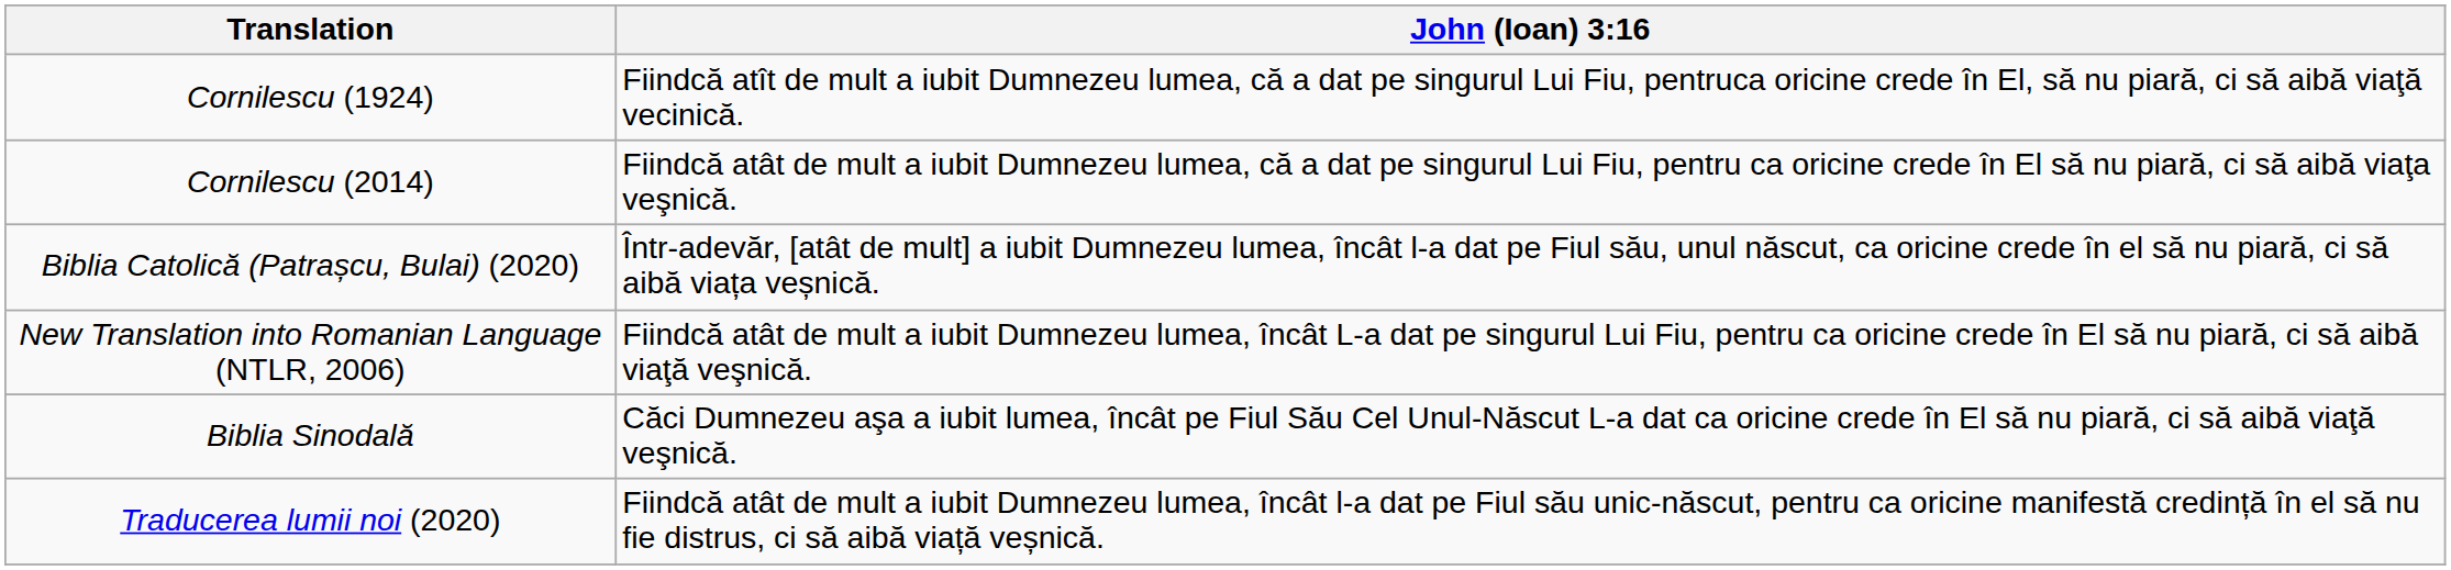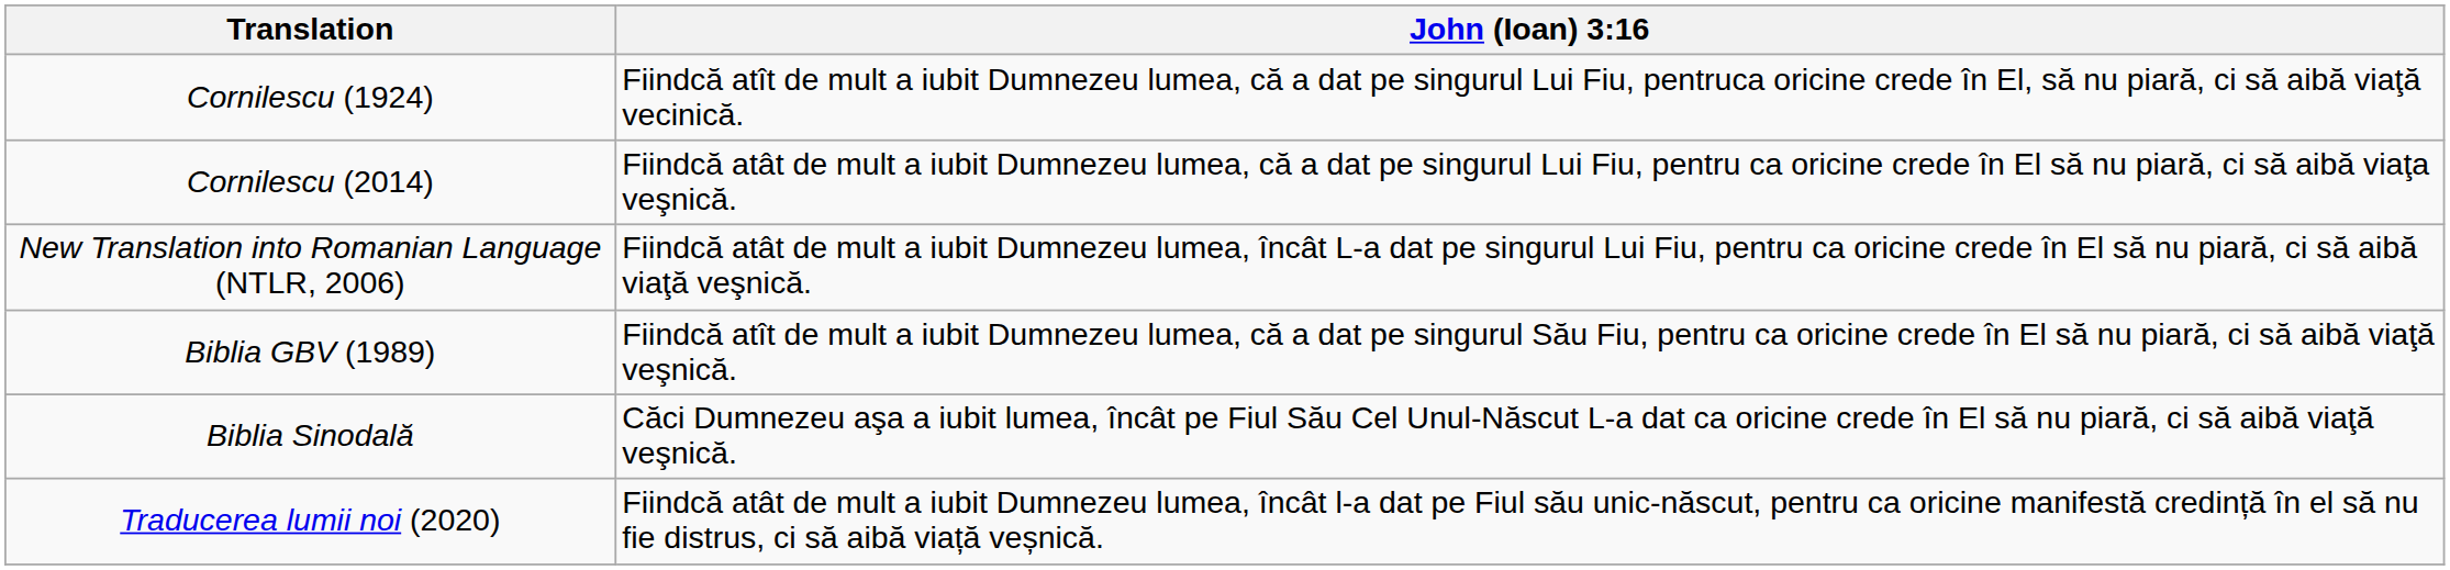 <table class="wikitable">
 <tr>
 <th style="text-align:center; width:25%;">Translation</th>
 <th><a href='#'>John</a> (Ioan) 3:16</th>
 </tr>
 <tr>
 <td style="text-align:center;"><em>Cornilescu</em> (1924)</td>
 <td>Fiindcă atît de mult a iubit Dumnezeu lumea, că a dat pe singurul Lui Fiu, pentruca oricine crede în El, să nu piară, ci să aibă viaţă vecinică.</td>
 </tr>
 <tr>
 <td style="text-align:center;"><em>Cornilescu</em> (2014)</td>
 <td>Fiindcă atât de mult a iubit Dumnezeu lumea, că a dat pe singurul Lui Fiu, pentru ca oricine crede în El să nu piară, ci să aibă viaţa veşnică.</td>
 </tr>
 <tr>
-<td style="text-align:center;"><em>Biblia Catolică (Patrașcu, Bulai)</em> (2020)</td>
-<td>Într-adevăr, [atât de mult] a iubit Dumnezeu lumea, încât l-a dat pe Fiul său, unul născut, ca oricine crede în el să nu piară, ci să aibă viața veșnică.</td>
+<td style="text-align:center;"><em>New Translation into Romanian Language</em> (NTLR, 2006)</td>
+<td>Fiindcă atât de mult a iubit Dumnezeu lumea, încât L-a dat pe singurul Lui Fiu, pentru ca oricine crede în El să nu piară, ci să aibă viaţă veşnică.</td>
 </tr>
 <tr>
-<td style="text-align:center;"><em>New Translation into Romanian Language</em> (NTLR, 2006)</td>
-<td>Fiindcă atât de mult a iubit Dumnezeu lumea, încât L-a dat pe singurul Lui Fiu, pentru ca oricine crede în El să nu piară, ci să aibă viaţă veşnică.</td>
+<td style="text-align:center;"><em>Biblia GBV</em> (1989)</td>
+<td>Fiindcă atît de mult a iubit Dumnezeu lumea, că a dat pe singurul Său Fiu, pentru ca oricine crede în El să nu piară, ci să aibă viaţă veşnică.</td>
 </tr>
 <tr>
 <td style="text-align:center;"><em>Biblia Sinodală</em></td>
 <td>Căci Dumnezeu aşa a iubit lumea, încât pe Fiul Său Cel Unul-Născut L-a dat ca oricine crede în El să nu piară, ci să aibă viaţă veşnică.</td>
 </tr>
 <tr>
 <td style="text-align:center;"><em><a href='#'>Traducerea lumii noi</a></em> (2020)</td>
 <td>Fiindcă atât de mult a iubit Dumnezeu lumea, încât l-a dat pe Fiul său unic-născut, pentru ca oricine manifestă credință în el să nu fie distrus, ci să aibă viață veșnică.</td>
 </tr>
 </table>
